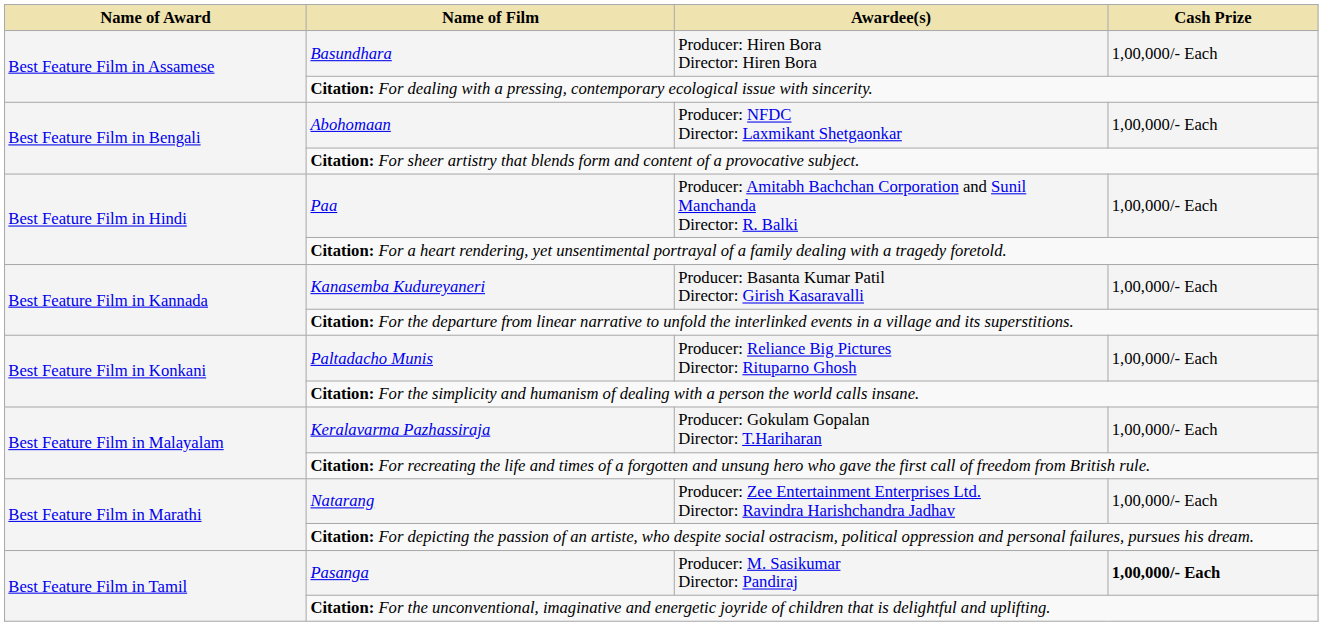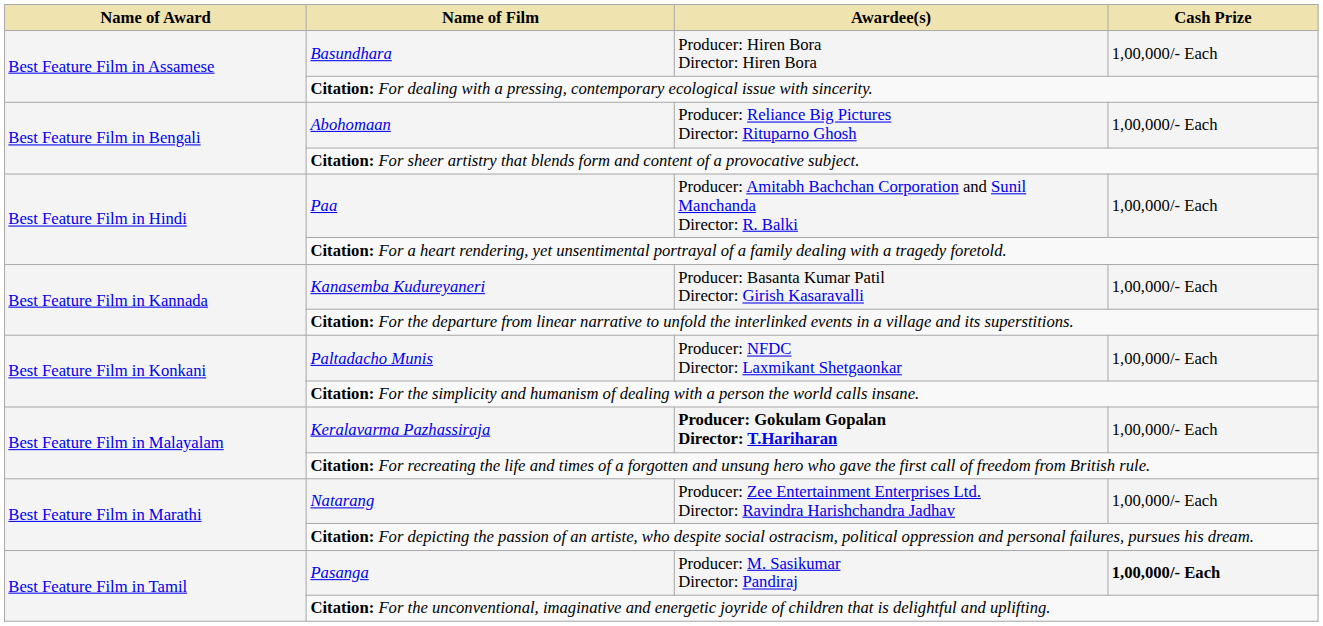 <table class="wikitable" style="width:100%;">
 <tr>
 <th style="background-color:#EFE4B0;width:23%;">Name of Award</th>
 <th style="background-color:#EFE4B0;width:28%;">Name of Film</th>
 <th style="background-color:#EFE4B0;width:33%;">Awardee(s)</th>
 <th style="background-color:#EFE4B0;width:16%;">Cash Prize</th>
 </tr>
 <tr style="background-color:#F4F4F4">
 <td rowspan="2"><a href='#'>Best Feature Film in Assamese</a></td>
 <td><em><a href='#'>Basundhara</a></em></td>
 <td>Producer: Hiren Bora<br>Director: Hiren Bora</td>
 <td> 1,00,000/- Each</td>
 </tr>
 <tr style="background-color:#F9F9F9">
 <td colspan="3"><strong>Citation:</strong> <em>For dealing with a pressing, contemporary ecological issue with sincerity.</em></td>
 </tr>
 <tr style="background-color:#F4F4F4">
 <td rowspan="2"><a href='#'>Best Feature Film in Bengali</a></td>
 <td><em><a href='#'>Abohomaan</a></em></td>
-<td>Producer: <a href='#'>NFDC</a><br>Director: <a href='#'>Laxmikant Shetgaonkar</a></td>
+<td>Producer: <a href='#'>Reliance Big Pictures</a><br>Director: <a href='#'>Rituparno Ghosh</a></td>
 <td> 1,00,000/- Each</td>
 </tr>
 <tr style="background-color:#F9F9F9">
 <td colspan="3"><strong>Citation:</strong> <em>For sheer artistry that blends form and content of a provocative subject.</em></td>
 </tr>
 <tr style="background-color:#F4F4F4">
 <td rowspan="2"><a href='#'>Best Feature Film in Hindi</a></td>
 <td><em><a href='#'>Paa</a></em></td>
 <td>Producer: <a href='#'>Amitabh Bachchan Corporation</a> and <a href='#'>Sunil Manchanda</a><br>Director: <a href='#'>R. Balki</a></td>
 <td> 1,00,000/- Each</td>
 </tr>
 <tr style="background-color:#F9F9F9">
 <td colspan="3"><strong>Citation:</strong> <em>For a heart rendering, yet unsentimental portrayal of a family dealing with a tragedy foretold.</em></td>
 </tr>
 <tr style="background-color:#F4F4F4">
 <td rowspan="2"><a href='#'>Best Feature Film in Kannada</a></td>
 <td><em><a href='#'>Kanasemba Kudureyaneri</a></em></td>
 <td>Producer: Basanta Kumar Patil<br>Director: <a href='#'>Girish Kasaravalli</a></td>
 <td> 1,00,000/- Each</td>
 </tr>
 <tr style="background-color:#F9F9F9">
 <td colspan="3"><strong>Citation:</strong> <em>For the departure from linear narrative to unfold the interlinked events in a village and its superstitions.</em></td>
 </tr>
 <tr style="background-color:#F4F4F4">
 <td rowspan="2"><a href='#'>Best Feature Film in Konkani</a></td>
 <td><em><a href='#'>Paltadacho Munis</a></em></td>
-<td>Producer: <a href='#'>Reliance Big Pictures</a><br>Director: <a href='#'>Rituparno Ghosh</a></td>
+<td>Producer: <a href='#'>NFDC</a><br>Director: <a href='#'>Laxmikant Shetgaonkar</a></td>
 <td> 1,00,000/- Each</td>
 </tr>
 <tr style="background-color:#F9F9F9">
 <td colspan="3"><strong>Citation:</strong> <em>For the simplicity and humanism of dealing with a person the world calls insane.</em></td>
 </tr>
 <tr style="background-color:#F4F4F4">
 <td rowspan="2"><a href='#'>Best Feature Film in Malayalam</a></td>
 <td><em><a href='#'>Keralavarma Pazhassiraja</a></em></td>
-<td>Producer: Gokulam Gopalan<br>Director: <a href='#'>T.Hariharan</a></td>
+<td><strong>Producer: Gokulam Gopalan<br>Director: <a href='#'>T.Hariharan</a></strong></td>
 <td> 1,00,000/- Each</td>
 </tr>
 <tr style="background-color:#F9F9F9">
 <td colspan="3"><strong>Citation:</strong> <em>For recreating the life and times of a forgotten and unsung hero who gave the first call of freedom from British rule.</em></td>
 </tr>
 <tr style="background-color:#F4F4F4">
 <td rowspan="2"><a href='#'>Best Feature Film in Marathi</a></td>
 <td><em><a href='#'>Natarang</a></em></td>
 <td>Producer: <a href='#'>Zee Entertainment Enterprises Ltd.</a><br>Director: <a href='#'>Ravindra Harishchandra Jadhav</a></td>
 <td> 1,00,000/- Each</td>
 </tr>
 <tr style="background-color:#F9F9F9">
 <td colspan="3"><strong>Citation:</strong> <em>For depicting the passion of an artiste, who despite social ostracism, political oppression and personal failures, pursues his dream.</em></td>
 </tr>
 <tr style="background-color:#F4F4F4">
 <td rowspan="2"><a href='#'>Best Feature Film in Tamil</a></td>
 <td><em><a href='#'>Pasanga</a></em></td>
 <td>Producer: <a href='#'>M. Sasikumar</a><br>Director: <a href='#'>Pandiraj</a></td>
 <td><strong> 1,00,000/- Each</strong></td>
 </tr>
 <tr style="background-color:#F9F9F9">
 <td colspan="3"><strong>Citation:</strong> <em>For the unconventional, imaginative and energetic joyride of children that is delightful and uplifting.</em></td>
 </tr>
 </table>
